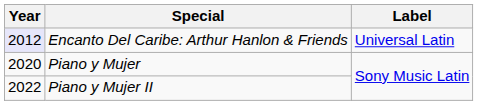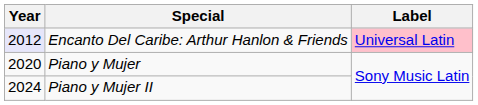 <table class="wikitable">
 <tr>
 <th>Year</th>
 <th>Special</th>
 <th>Label</th>
 </tr>
 <tr>
 <td style="background: lavender;">2012</td>
 <td><em>Encanto Del Caribe: Arthur Hanlon & Friends</em></td>
-<td><a href='#'>Universal Latin</a></td>
+<td style="background: pink;"><a href='#'>Universal Latin</a></td>
 </tr>
 <tr>
 <td>2020</td>
 <td><em>Piano y Mujer</em></td>
 <td rowspan="2"><a href='#'>Sony Music Latin</a></td>
 </tr>
 <tr>
-<td>2022</td>
+<td>2024</td>
 <td><em>Piano y Mujer II</em></td>
 </tr>
 </table>
